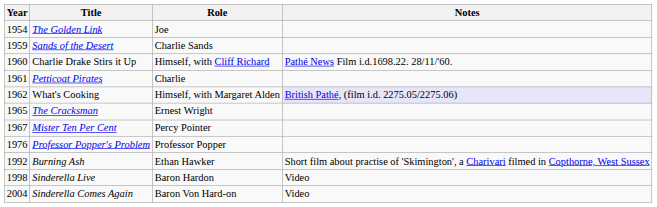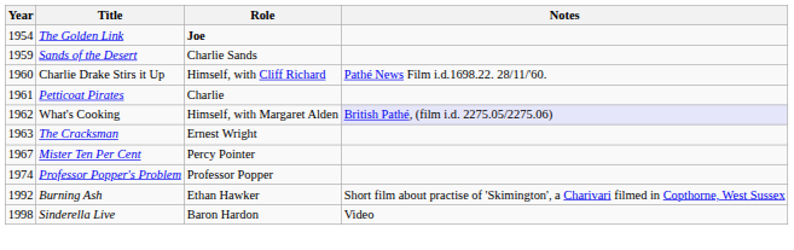 <table class="wikitable">
 <tr>
 <th>Year</th>
 <th>Title</th>
 <th>Role</th>
 <th>Notes</th>
 </tr>
 <tr>
 <td>1954</td>
 <td><em><a href='#'>The Golden Link</a></em></td>
-<td>Joe</td>
+<td><strong>Joe</strong></td>
 <td></td>
 </tr>
 <tr>
 <td>1959</td>
 <td><em><a href='#'>Sands of the Desert</a></em></td>
 <td>Charlie Sands</td>
 <td></td>
 </tr>
 <tr>
 <td>1960</td>
 <td>Charlie Drake Stirs it Up</td>
 <td>Himself, with <a href='#'>Cliff Richard</a></td>
 <td><a href='#'>Pathé News</a> Film i.d.1698.22. 28/11/'60.</td>
 </tr>
 <tr>
 <td>1961</td>
 <td><em><a href='#'>Petticoat Pirates</a></em></td>
 <td>Charlie</td>
 <td></td>
 </tr>
 <tr>
 <td>1962</td>
 <td>What's Cooking</td>
 <td>Himself, with Margaret Alden</td>
 <td style="background: lavender;"><a href='#'>British Pathé</a>, (film i.d. 2275.05/2275.06)</td>
 </tr>
 <tr>
-<td>1965</td>
+<td>1963</td>
 <td><em><a href='#'>The Cracksman</a></em></td>
 <td>Ernest Wright</td>
 <td></td>
 </tr>
 <tr>
 <td>1967</td>
 <td><em><a href='#'>Mister Ten Per Cent</a></em></td>
 <td>Percy Pointer</td>
 <td></td>
 </tr>
 <tr>
-<td>1976</td>
+<td>1974</td>
 <td><em><a href='#'>Professor Popper's Problem</a></em></td>
 <td>Professor Popper</td>
 <td></td>
 </tr>
 <tr>
 <td>1992</td>
 <td><em>Burning Ash</em></td>
 <td>Ethan Hawker</td>
 <td>Short film about practise of  'Skimington', a <a href='#'>Charivari</a> filmed in <a href='#'>Copthorne, West Sussex</a></td>
 </tr>
 <tr>
 <td>1998</td>
 <td><em>Sinderella Live</em></td>
 <td>Baron Hardon</td>
 <td>Video</td>
 </tr>
-<tr>
-<td>2004</td>
-<td><em>Sinderella Comes Again</em></td>
-<td>Baron Von Hard-on</td>
-<td>Video</td>
-</tr>
 </table>
